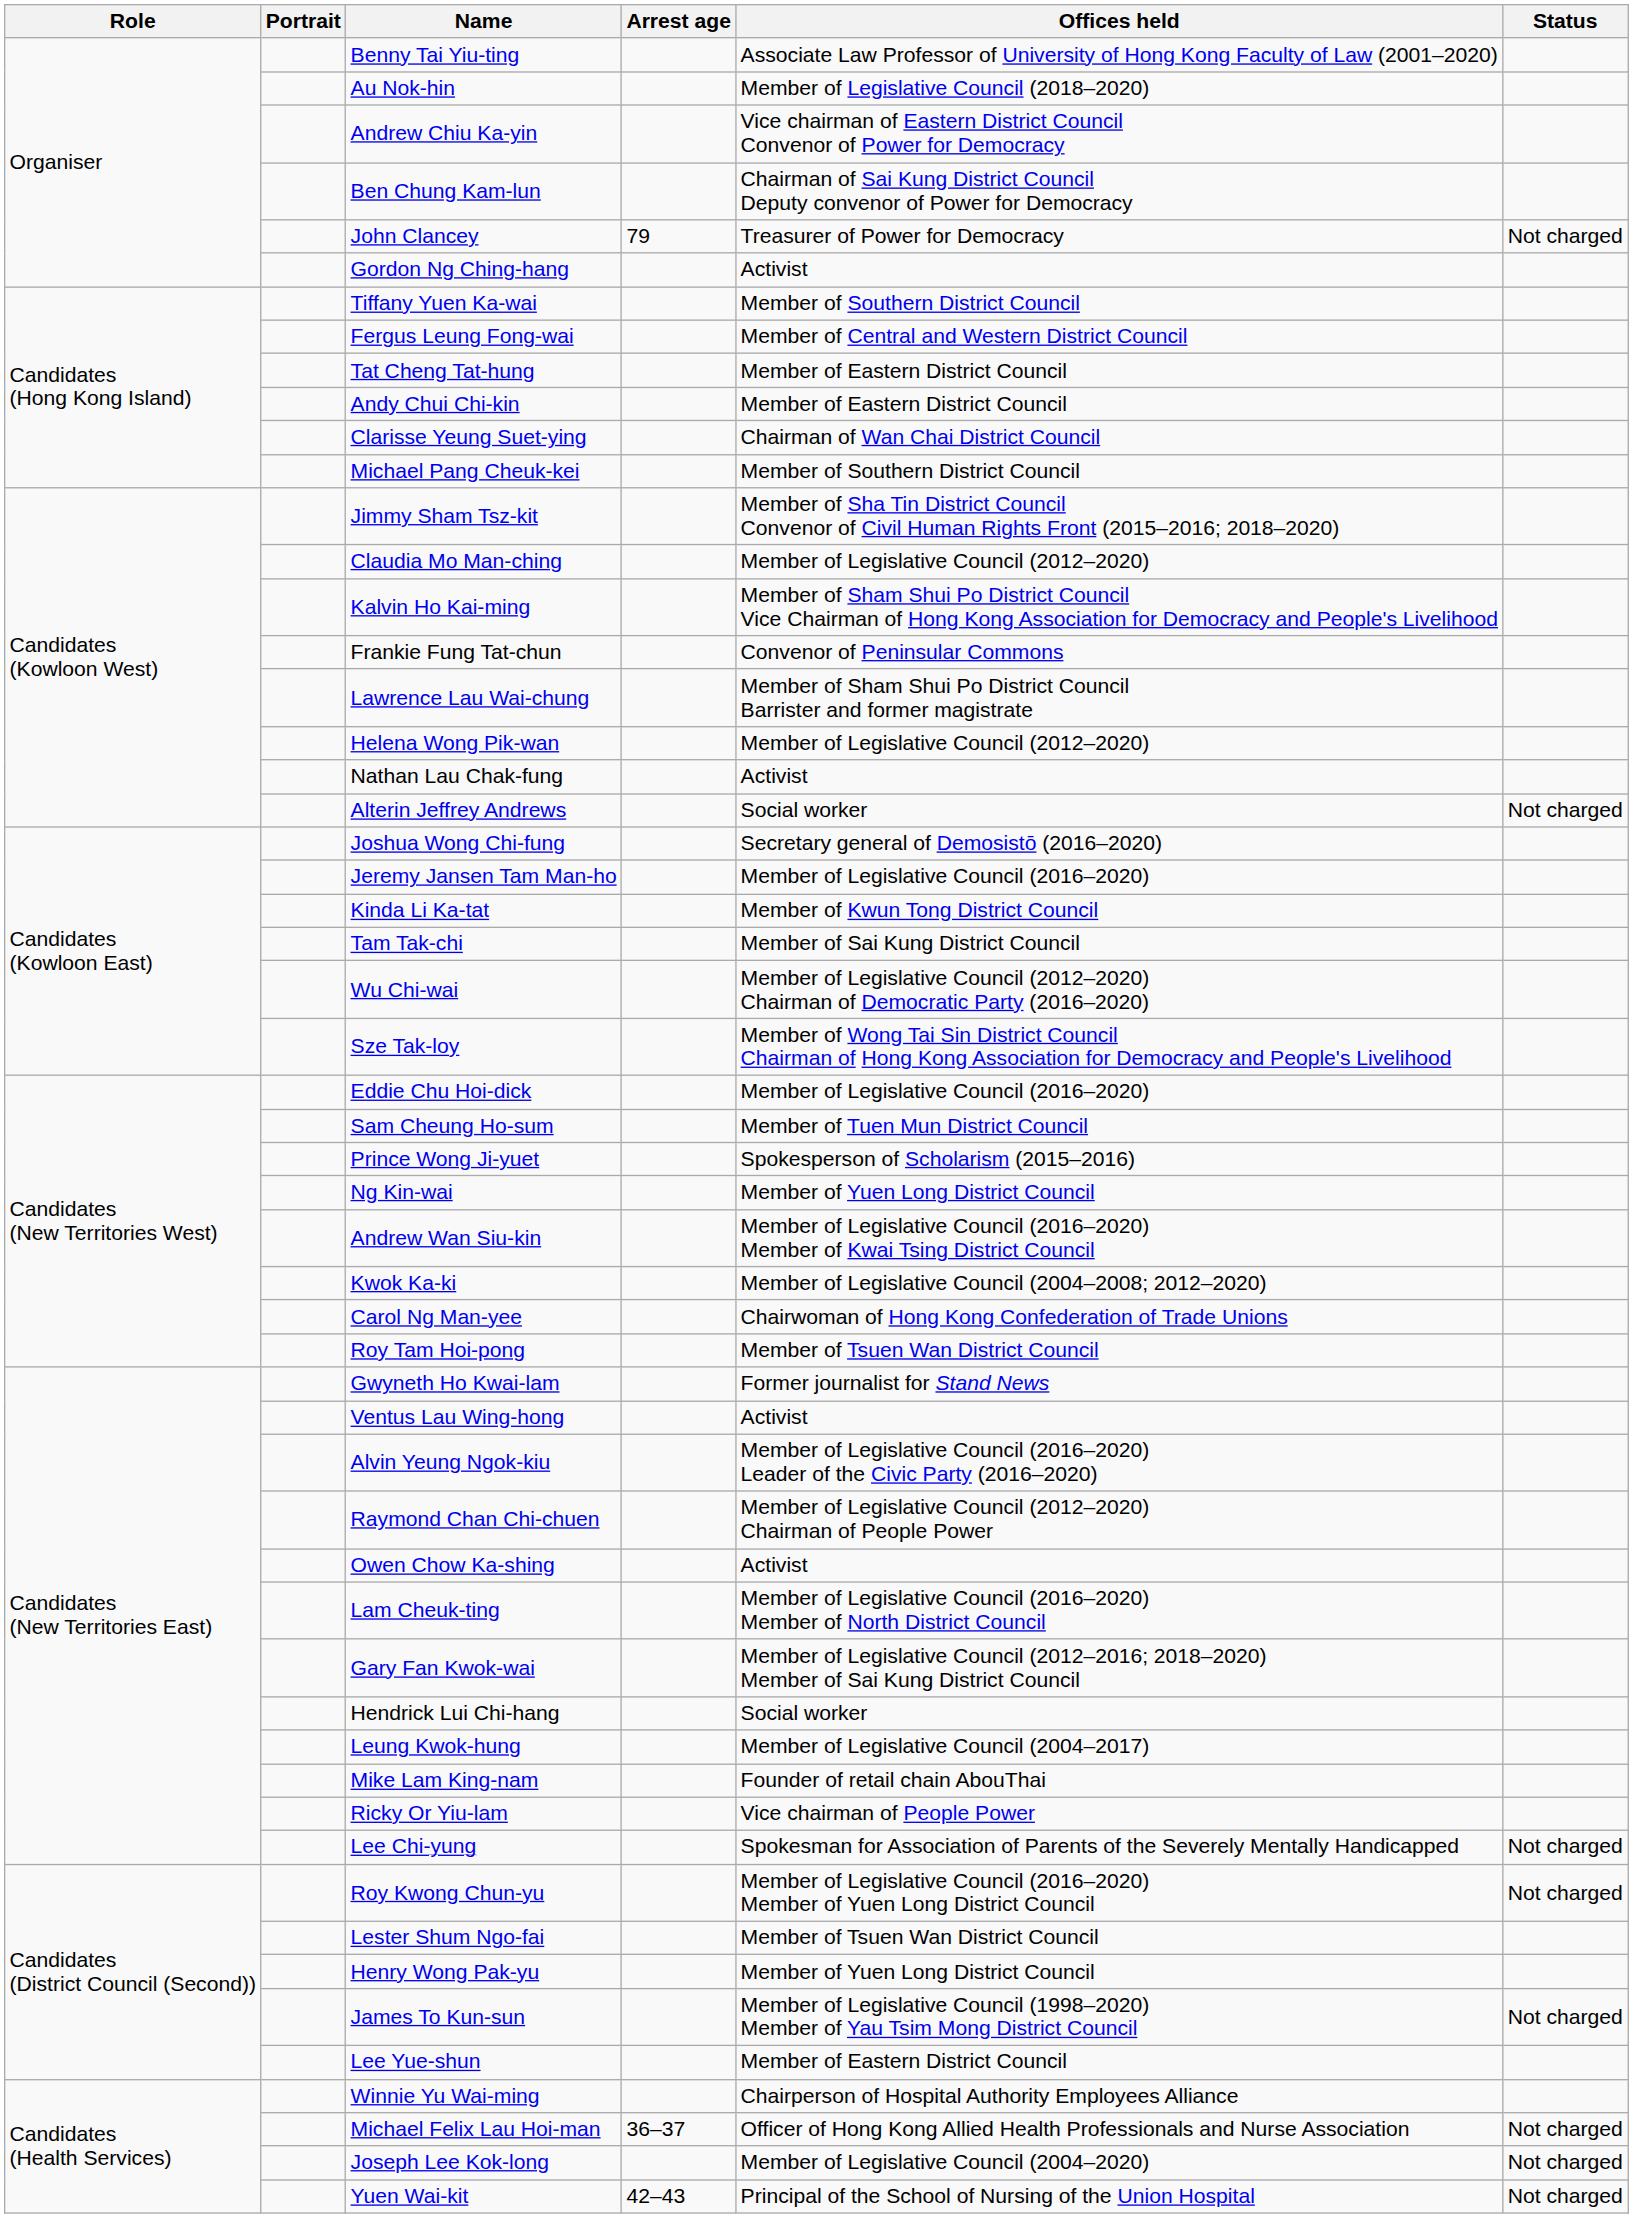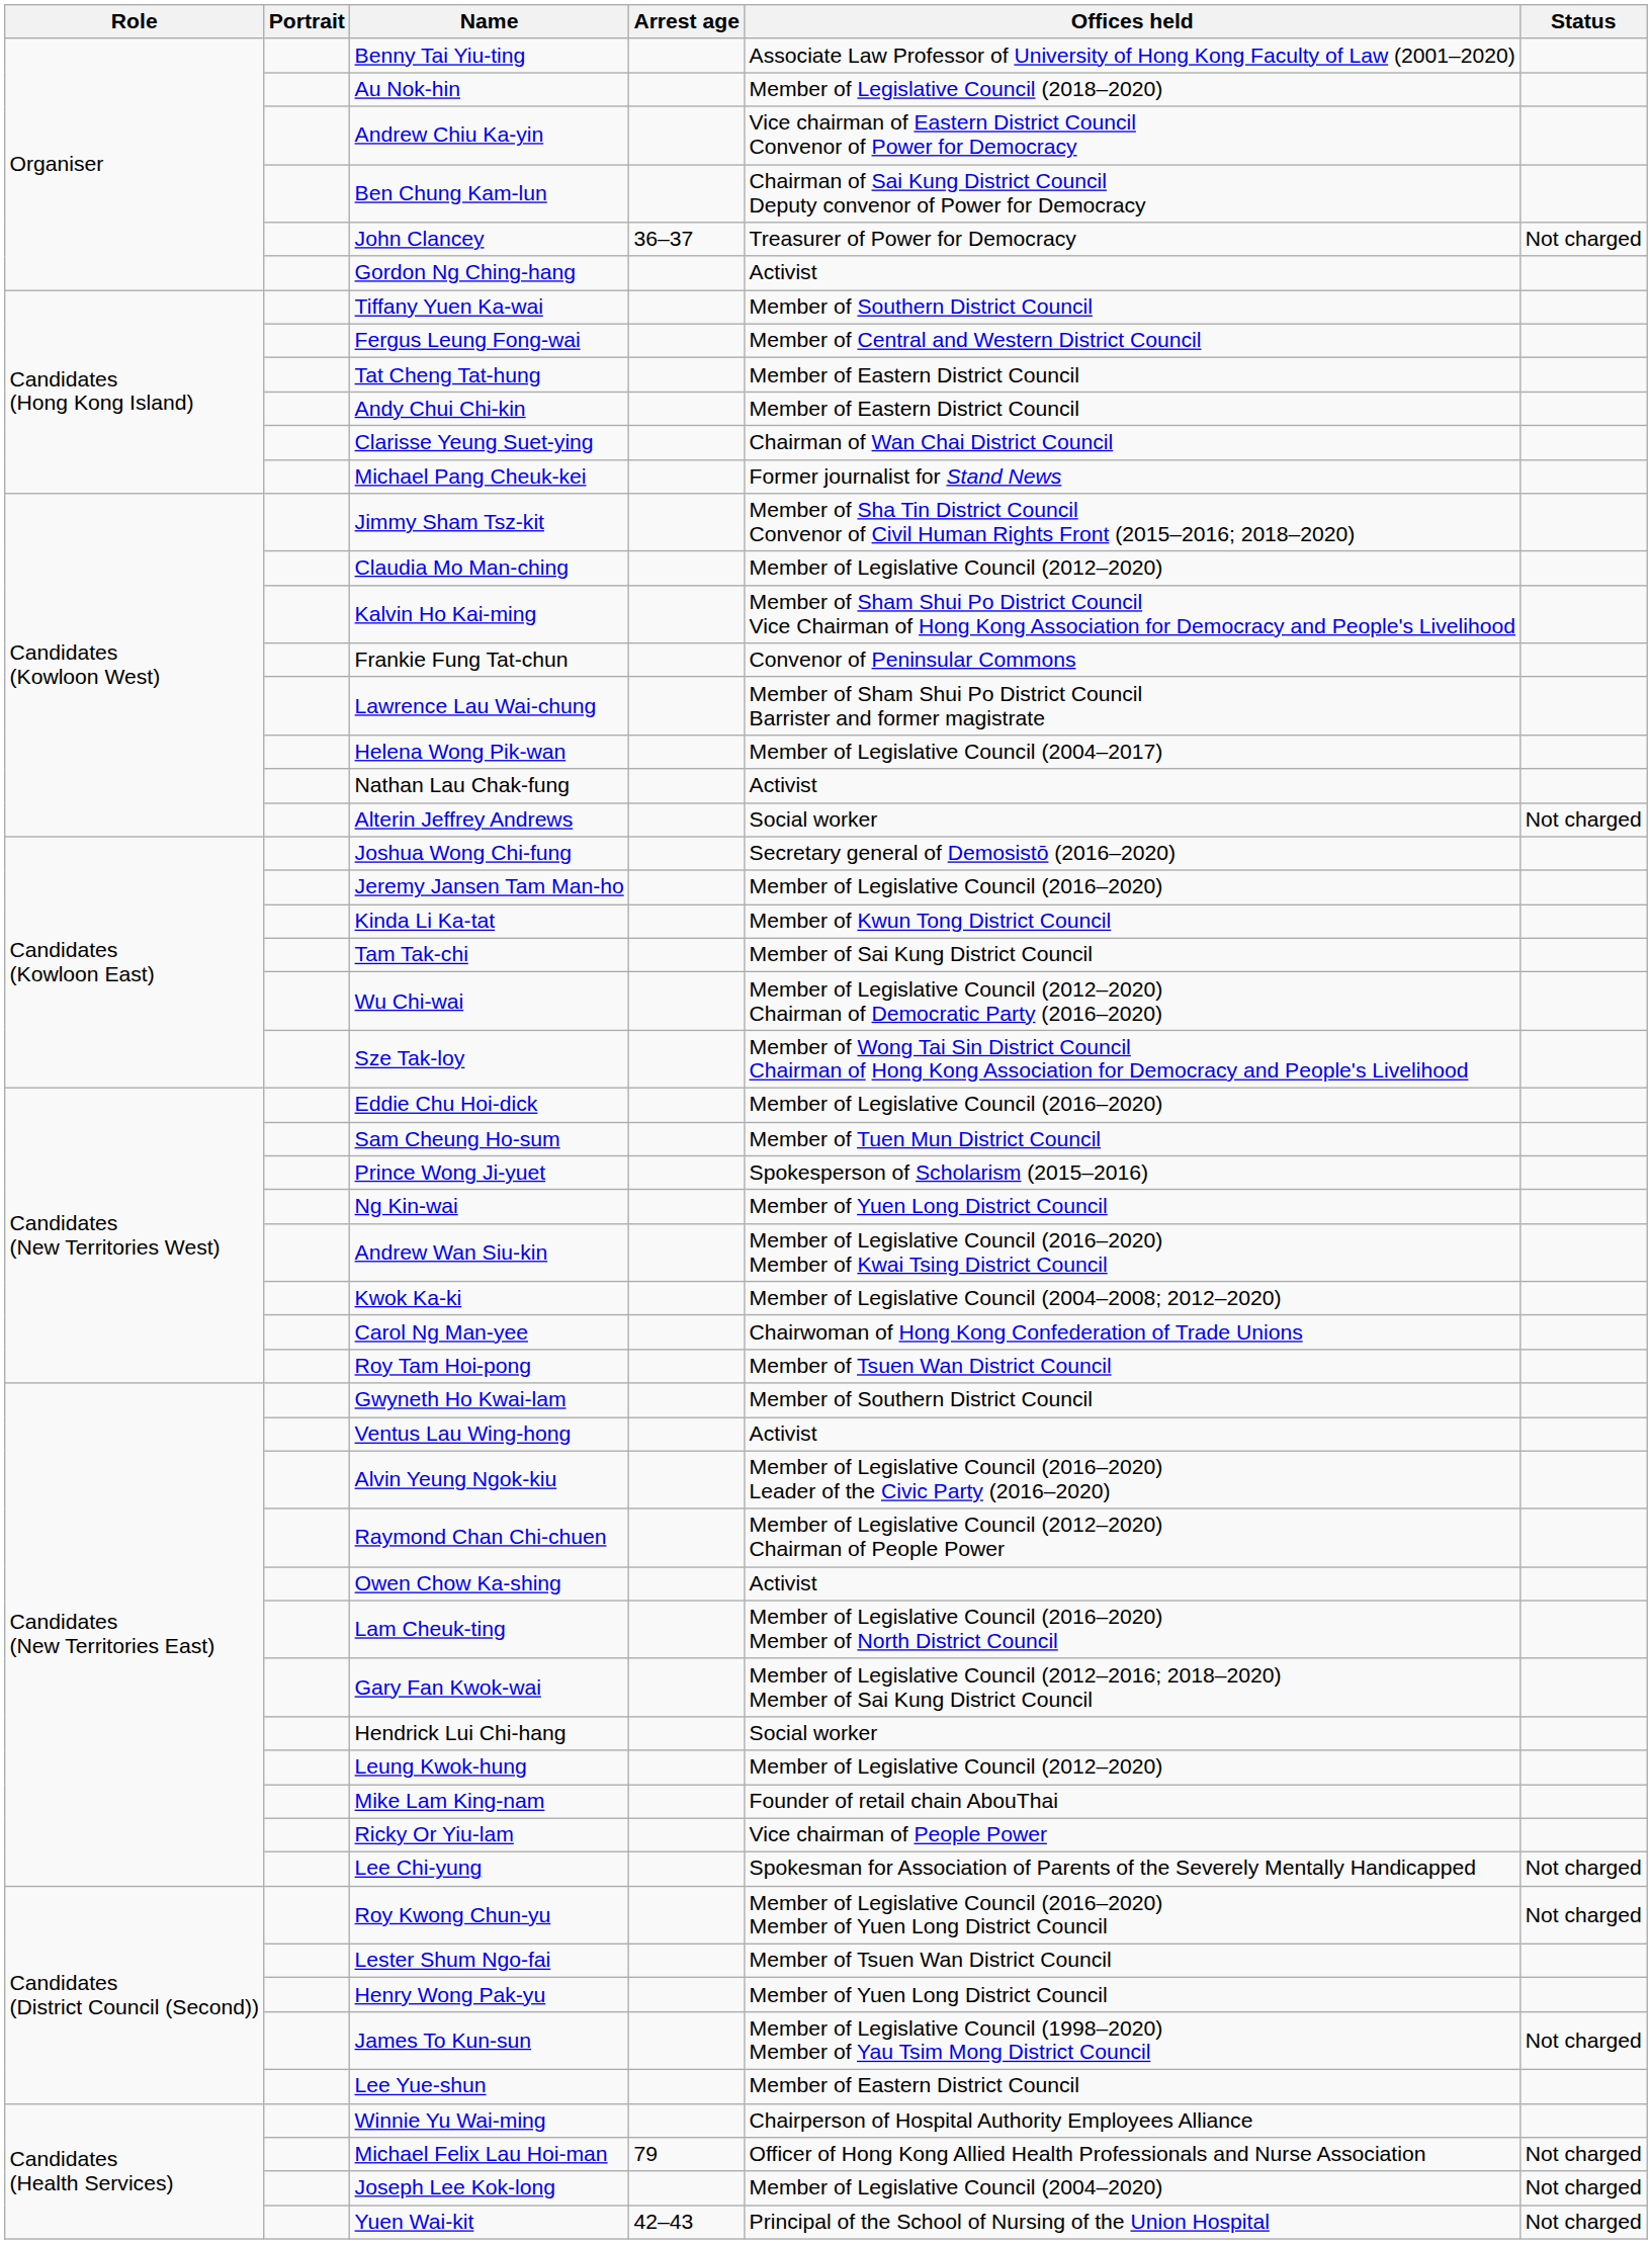 <table class="wikitable sortable">
 <tr>
 <th>Role</th>
 <th>Portrait</th>
 <th>Name</th>
 <th>Arrest age</th>
 <th>Offices held</th>
 <th>Status</th>
 </tr>
 <tr>
 <td rowspan="6">Organiser</td>
 <td></td>
 <td><a href='#'>Benny Tai Yiu-ting</a></td>
 <td></td>
 <td>Associate Law Professor of <a href='#'>University of Hong Kong Faculty of Law</a> (2001–2020)</td>
 <td></td>
 </tr>
 <tr>
 <td></td>
 <td><a href='#'>Au Nok-hin</a></td>
 <td></td>
 <td>Member of <a href='#'>Legislative Council</a> (2018–2020)</td>
 <td></td>
 </tr>
 <tr>
 <td></td>
 <td><a href='#'>Andrew Chiu Ka-yin</a></td>
 <td></td>
 <td>Vice chairman of <a href='#'>Eastern District Council</a><br>Convenor of <a href='#'>Power for Democracy</a></td>
 <td></td>
 </tr>
 <tr>
 <td></td>
 <td><a href='#'>Ben Chung Kam-lun</a></td>
 <td></td>
 <td>Chairman of <a href='#'>Sai Kung District Council</a><br>Deputy convenor of Power for Democracy</td>
 <td></td>
 </tr>
 <tr>
 <td></td>
 <td><a href='#'>John Clancey</a></td>
-<td>79</td>
+<td>36–37</td>
 <td>Treasurer of Power for Democracy</td>
 <td>Not charged</td>
 </tr>
 <tr>
 <td></td>
 <td><a href='#'>Gordon Ng Ching-hang</a></td>
 <td></td>
 <td>Activist</td>
 <td></td>
 </tr>
 <tr>
 <td rowspan="6">Candidates<br>(Hong Kong Island)</td>
 <td></td>
 <td><a href='#'>Tiffany Yuen Ka-wai</a></td>
 <td></td>
 <td>Member of <a href='#'>Southern District Council</a></td>
 <td></td>
 </tr>
 <tr>
 <td></td>
 <td><a href='#'>Fergus Leung Fong-wai</a></td>
 <td></td>
 <td>Member of <a href='#'>Central and Western District Council</a></td>
 <td></td>
 </tr>
 <tr>
 <td></td>
 <td><a href='#'>Tat Cheng Tat-hung</a></td>
 <td></td>
 <td>Member of Eastern District Council</td>
 <td></td>
 </tr>
 <tr>
 <td></td>
 <td><a href='#'>Andy Chui Chi-kin</a></td>
 <td></td>
 <td>Member of Eastern District Council</td>
 <td></td>
 </tr>
 <tr>
 <td></td>
 <td><a href='#'>Clarisse Yeung Suet-ying</a></td>
 <td></td>
 <td>Chairman of <a href='#'>Wan Chai District Council</a></td>
 <td></td>
 </tr>
 <tr>
 <td></td>
 <td><a href='#'>Michael Pang Cheuk-kei</a></td>
 <td></td>
-<td>Member of Southern District Council</td>
+<td>Former journalist for <em><a href='#'>Stand News</a></em></td>
 <td></td>
 </tr>
 <tr>
 <td rowspan="8">Candidates<br>(Kowloon West)</td>
 <td></td>
 <td><a href='#'>Jimmy Sham Tsz-kit</a></td>
 <td></td>
 <td>Member of <a href='#'>Sha Tin District Council</a><br>Convenor of <a href='#'>Civil Human Rights Front</a> (2015–2016; 2018–2020)</td>
 <td></td>
 </tr>
 <tr>
 <td></td>
 <td><a href='#'>Claudia Mo Man-ching</a></td>
 <td></td>
 <td>Member of Legislative Council (2012–2020)</td>
 <td></td>
 </tr>
 <tr>
 <td></td>
 <td><a href='#'>Kalvin Ho Kai-ming</a></td>
 <td></td>
 <td>Member of <a href='#'>Sham Shui Po District Council</a><br>Vice Chairman of <a href='#'>Hong Kong Association for Democracy and People's Livelihood</a></td>
 <td></td>
 </tr>
 <tr>
 <td></td>
 <td>Frankie Fung Tat-chun</td>
 <td></td>
 <td>Convenor of <a href='#'>Peninsular Commons</a></td>
 <td></td>
 </tr>
 <tr>
 <td></td>
 <td><a href='#'>Lawrence Lau Wai-chung</a></td>
 <td></td>
 <td>Member of Sham Shui Po District Council<br>Barrister and former magistrate</td>
 <td></td>
 </tr>
 <tr>
 <td></td>
 <td><a href='#'>Helena Wong Pik-wan</a></td>
 <td></td>
-<td>Member of Legislative Council (2012–2020)</td>
+<td>Member of Legislative Council (2004–2017)</td>
 <td></td>
 </tr>
 <tr>
 <td></td>
 <td>Nathan Lau Chak-fung</td>
 <td></td>
 <td>Activist</td>
 <td></td>
 </tr>
 <tr>
 <td></td>
 <td><a href='#'>Alterin Jeffrey Andrews</a></td>
 <td></td>
 <td>Social worker</td>
 <td>Not charged</td>
 </tr>
 <tr>
 <td rowspan="6">Candidates<br>(Kowloon East)</td>
 <td></td>
 <td><a href='#'>Joshua Wong Chi-fung</a></td>
 <td></td>
 <td>Secretary general of <a href='#'>Demosistō</a> (2016–2020)</td>
 <td></td>
 </tr>
 <tr>
 <td></td>
 <td><a href='#'>Jeremy Jansen Tam Man-ho</a></td>
 <td></td>
 <td>Member of Legislative Council (2016–2020)</td>
 <td></td>
 </tr>
 <tr>
 <td></td>
 <td><a href='#'>Kinda Li Ka-tat</a></td>
 <td></td>
 <td>Member of <a href='#'>Kwun Tong District Council</a></td>
 <td></td>
 </tr>
 <tr>
 <td></td>
 <td><a href='#'>Tam Tak-chi</a></td>
 <td></td>
 <td>Member of Sai Kung District Council</td>
 <td></td>
 </tr>
 <tr>
 <td></td>
 <td><a href='#'>Wu Chi-wai</a></td>
 <td></td>
 <td>Member of Legislative Council (2012–2020)<br>Chairman of <a href='#'>Democratic Party</a> (2016–2020)</td>
 <td></td>
 </tr>
 <tr>
 <td></td>
 <td><a href='#'>Sze Tak-loy</a></td>
 <td></td>
 <td>Member of <a href='#'>Wong Tai Sin District Council<br>Chairman of</a> <a href='#'>Hong Kong Association for Democracy and People's Livelihood</a></td>
 <td></td>
 </tr>
 <tr>
 <td rowspan="8">Candidates<br>(New Territories West)</td>
 <td></td>
 <td><a href='#'>Eddie Chu Hoi-dick</a></td>
 <td></td>
 <td>Member of Legislative Council (2016–2020)</td>
 <td></td>
 </tr>
 <tr>
 <td></td>
 <td><a href='#'>Sam Cheung Ho-sum</a></td>
 <td></td>
 <td>Member of <a href='#'>Tuen Mun District Council</a></td>
 <td></td>
 </tr>
 <tr>
 <td></td>
 <td><a href='#'>Prince Wong Ji-yuet</a></td>
 <td></td>
 <td>Spokesperson of <a href='#'>Scholarism</a> (2015–2016)</td>
 <td></td>
 </tr>
 <tr>
 <td></td>
 <td><a href='#'>Ng Kin-wai</a></td>
 <td></td>
 <td>Member of <a href='#'>Yuen Long District Council</a></td>
 <td></td>
 </tr>
 <tr>
 <td></td>
 <td><a href='#'>Andrew Wan Siu-kin</a></td>
 <td></td>
 <td>Member of Legislative Council (2016–2020)<br>Member of <a href='#'>Kwai Tsing District Council</a></td>
 <td></td>
 </tr>
 <tr>
 <td></td>
 <td><a href='#'>Kwok Ka-ki</a></td>
 <td></td>
 <td>Member of Legislative Council (2004–2008; 2012–2020)</td>
 <td></td>
 </tr>
 <tr>
 <td></td>
 <td><a href='#'>Carol Ng Man-yee</a></td>
 <td></td>
 <td>Chairwoman of <a href='#'>Hong Kong Confederation of Trade Unions</a></td>
 <td></td>
 </tr>
 <tr>
 <td></td>
 <td><a href='#'>Roy Tam Hoi-pong</a></td>
 <td></td>
 <td>Member of <a href='#'>Tsuen Wan District Council</a></td>
 <td></td>
 </tr>
 <tr>
 <td rowspan="12">Candidates<br>(New Territories East)</td>
 <td></td>
 <td><a href='#'>Gwyneth Ho Kwai-lam</a></td>
 <td></td>
-<td>Former journalist for <em><a href='#'>Stand News</a></em></td>
+<td>Member of Southern District Council</td>
 <td></td>
 </tr>
 <tr>
 <td></td>
 <td><a href='#'>Ventus Lau Wing-hong</a></td>
 <td></td>
 <td>Activist</td>
 <td></td>
 </tr>
 <tr>
 <td></td>
 <td><a href='#'>Alvin Yeung Ngok-kiu</a></td>
 <td></td>
 <td>Member of Legislative Council (2016–2020)<br>Leader of the <a href='#'>Civic Party</a> (2016–2020)</td>
 <td></td>
 </tr>
 <tr>
 <td></td>
 <td><a href='#'>Raymond Chan Chi-chuen</a></td>
 <td></td>
 <td>Member of Legislative Council (2012–2020)<br>Chairman of People Power</td>
 <td></td>
 </tr>
 <tr>
 <td></td>
 <td><a href='#'>Owen Chow Ka-shing</a></td>
 <td></td>
 <td>Activist</td>
 <td></td>
 </tr>
 <tr>
 <td></td>
 <td><a href='#'>Lam Cheuk-ting</a></td>
 <td></td>
 <td>Member of Legislative Council (2016–2020)<br>Member of <a href='#'>North District Council</a></td>
 <td></td>
 </tr>
 <tr>
 <td></td>
 <td><a href='#'>Gary Fan Kwok-wai</a></td>
 <td></td>
 <td>Member of Legislative Council (2012–2016; 2018–2020)<br>Member of Sai Kung District Council</td>
 <td></td>
 </tr>
 <tr>
 <td></td>
 <td>Hendrick Lui Chi-hang</td>
 <td></td>
 <td>Social worker</td>
 <td></td>
 </tr>
 <tr>
 <td></td>
 <td><a href='#'>Leung Kwok-hung</a></td>
 <td></td>
-<td>Member of Legislative Council (2004–2017)</td>
+<td>Member of Legislative Council (2012–2020)</td>
 <td></td>
 </tr>
 <tr>
 <td></td>
 <td><a href='#'>Mike Lam King-nam</a></td>
 <td></td>
 <td>Founder of retail chain AbouThai</td>
 <td></td>
 </tr>
 <tr>
 <td></td>
 <td><a href='#'>Ricky Or Yiu-lam</a></td>
 <td></td>
 <td>Vice chairman of <a href='#'>People Power</a></td>
 <td></td>
 </tr>
 <tr>
 <td></td>
 <td><a href='#'>Lee Chi-yung</a></td>
 <td></td>
 <td>Spokesman for Association of Parents of the Severely Mentally Handicapped</td>
 <td>Not charged</td>
 </tr>
 <tr>
 <td rowspan="5">Candidates<br>(District Council (Second))</td>
 <td></td>
 <td><a href='#'>Roy Kwong Chun-yu</a></td>
 <td></td>
 <td>Member of Legislative Council (2016–2020)<br>Member of Yuen Long District Council</td>
 <td>Not charged</td>
 </tr>
 <tr>
 <td></td>
 <td><a href='#'>Lester Shum Ngo-fai</a></td>
 <td></td>
 <td>Member of Tsuen Wan District Council</td>
 <td></td>
 </tr>
 <tr>
 <td></td>
 <td><a href='#'>Henry Wong Pak-yu</a></td>
 <td></td>
 <td>Member of Yuen Long District Council</td>
 <td></td>
 </tr>
 <tr>
 <td></td>
 <td><a href='#'>James To Kun-sun</a></td>
 <td></td>
 <td>Member of Legislative Council (1998–2020)<br>Member of <a href='#'>Yau Tsim Mong District Council</a></td>
 <td>Not charged</td>
 </tr>
 <tr>
 <td></td>
 <td><a href='#'>Lee Yue-shun</a></td>
 <td></td>
 <td>Member of Eastern District Council</td>
 <td></td>
 </tr>
 <tr>
 <td rowspan="4">Candidates<br>(Health Services)</td>
 <td></td>
 <td><a href='#'>Winnie Yu Wai-ming</a></td>
 <td></td>
 <td>Chairperson of Hospital Authority Employees Alliance</td>
 <td></td>
 </tr>
 <tr>
 <td></td>
 <td><a href='#'>Michael Felix Lau Hoi-man</a></td>
-<td>36–37</td>
+<td>79</td>
 <td>Officer of Hong Kong Allied Health Professionals and Nurse Association</td>
 <td>Not charged</td>
 </tr>
 <tr>
 <td></td>
 <td><a href='#'>Joseph Lee Kok-long</a></td>
 <td></td>
 <td>Member of Legislative Council (2004–2020)</td>
 <td>Not charged</td>
 </tr>
 <tr>
 <td></td>
 <td><a href='#'>Yuen Wai-kit</a></td>
 <td>42–43</td>
 <td>Principal of the School of Nursing of the <a href='#'>Union Hospital</a></td>
 <td>Not charged</td>
 </tr>
 </table>
